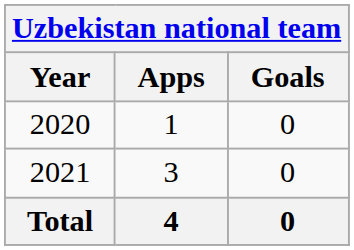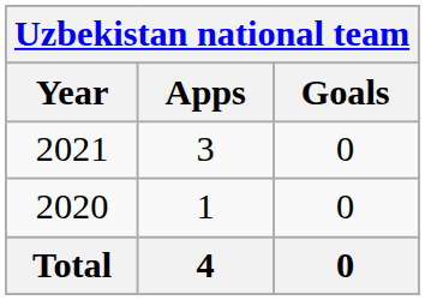 <table class="wikitable" style="text-align:center">
 <tr>
 <th colspan=3><a href='#'>Uzbekistan national team</a></th>
 </tr>
 <tr>
 <th>Year</th>
 <th>Apps</th>
 <th>Goals</th>
 </tr>
 <tr>
-<td>2020</td>
-<td>1</td>
+<td>2021</td>
+<td>3</td>
 <td>0</td>
 </tr>
 <tr>
-<td>2021</td>
-<td>3</td>
+<td>2020</td>
+<td>1</td>
 <td>0</td>
 </tr>
 <tr>
 <th>Total</th>
 <th>4</th>
 <th>0</th>
 </tr>
 </table>
